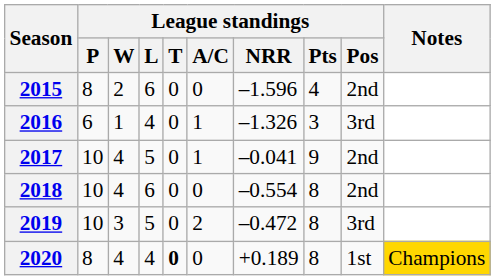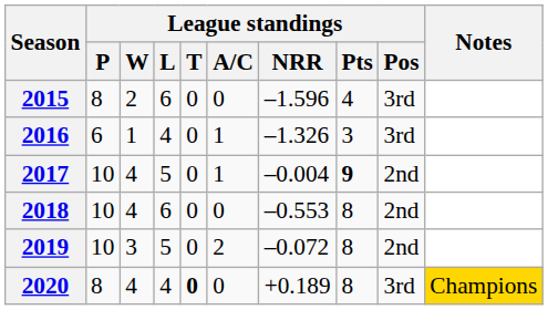 <table class="wikitable sortable">
 <tr>
 <th scope="col" rowspan="2">Season</th>
 <th scope="col" colspan="8">League standings</th>
 <th scope="col" rowspan="2">Notes</th>
 </tr>
 <tr>
 <th scope="col">P</th>
 <th scope="col">W</th>
 <th scope="col">L</th>
 <th scope="col">T</th>
 <th scope="col">A/C</th>
 <th scope="col">NRR</th>
 <th scope="col">Pts</th>
 <th scope="col">Pos</th>
 </tr>
 <tr>
 <th scope="row"><a href='#'>2015</a></th>
 <td>8</td>
 <td>2</td>
 <td>6</td>
 <td>0</td>
 <td>0</td>
 <td>–1.596</td>
 <td>4</td>
-<td>2nd</td>
+<td>3rd</td>
 <td style="background: white;"></td>
 </tr>
 <tr>
 <th scope="row"><a href='#'>2016</a></th>
 <td>6</td>
 <td>1</td>
 <td>4</td>
 <td>0</td>
 <td>1</td>
 <td>–1.326</td>
 <td>3</td>
 <td>3rd</td>
 <td style="background: white;"></td>
 </tr>
 <tr>
 <th scope="row"><a href='#'>2017</a></th>
 <td>10</td>
 <td>4</td>
 <td>5</td>
 <td>0</td>
 <td>1</td>
-<td>–0.041</td>
-<td>9</td>
+<td>–0.004</td>
+<td><strong>9</strong></td>
 <td>2nd</td>
 <td style="background: white;"></td>
 </tr>
 <tr>
 <th scope="row"><a href='#'>2018</a></th>
 <td>10</td>
 <td>4</td>
 <td>6</td>
 <td>0</td>
 <td>0</td>
-<td>–0.554</td>
+<td>–0.553</td>
 <td>8</td>
 <td>2nd</td>
 <td style="background: white;"></td>
 </tr>
 <tr>
 <th scope="row"><a href='#'>2019</a></th>
 <td>10</td>
 <td>3</td>
 <td>5</td>
 <td>0</td>
 <td>2</td>
-<td>–0.472</td>
+<td>–0.072</td>
 <td>8</td>
-<td>3rd</td>
+<td>2nd</td>
 <td style="background: white;"></td>
 </tr>
 <tr>
 <th scope="row"><a href='#'>2020</a></th>
 <td>8</td>
 <td>4</td>
 <td>4</td>
 <td><strong>0</strong></td>
 <td>0</td>
 <td>+0.189</td>
 <td>8</td>
-<td>1st</td>
+<td>3rd</td>
 <td style="background: gold;">Champions</td>
 </tr>
 </table>
